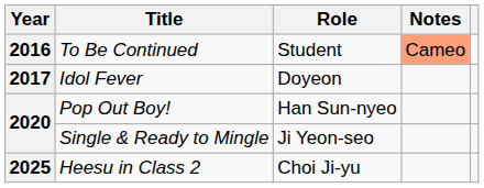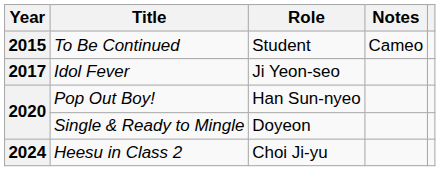 <table class="wikitable sortable plainrowheaders">
 <tr>
 <th scope="col">Year</th>
 <th scope="col">Title</th>
 <th scope="col">Role</th>
 <th scope="col">Notes</th>
 <th scope="col" class="unsortable"></th>
 </tr>
 <tr>
-<th scope="row">2016</th>
+<th scope="row">2015</th>
 <td><em>To Be Continued</em></td>
 <td>Student</td>
-<td style="background: lightsalmon;">Cameo</td>
+<td>Cameo</td>
 <td align="center"></td>
 </tr>
 <tr>
 <th scope="row">2017</th>
 <td><em>Idol Fever</em></td>
-<td>Doyeon</td>
+<td>Ji Yeon-seo</td>
 <td></td>
 <td align="center"></td>
 </tr>
 <tr>
 <th scope="row" rowspan="2">2020</th>
 <td><em>Pop Out Boy!</em></td>
 <td>Han Sun-nyeo</td>
 <td></td>
 <td align="center"></td>
 </tr>
 <tr>
 <td><em>Single & Ready to Mingle</em></td>
-<td>Ji Yeon-seo</td>
+<td>Doyeon</td>
 <td></td>
 <td align="center"></td>
 </tr>
 <tr>
-<th scope="row">2025</th>
+<th scope="row">2024</th>
 <td><em>Heesu in Class 2</em></td>
 <td>Choi Ji-yu</td>
 <td></td>
 <td align="center"></td>
 </tr>
 </table>
